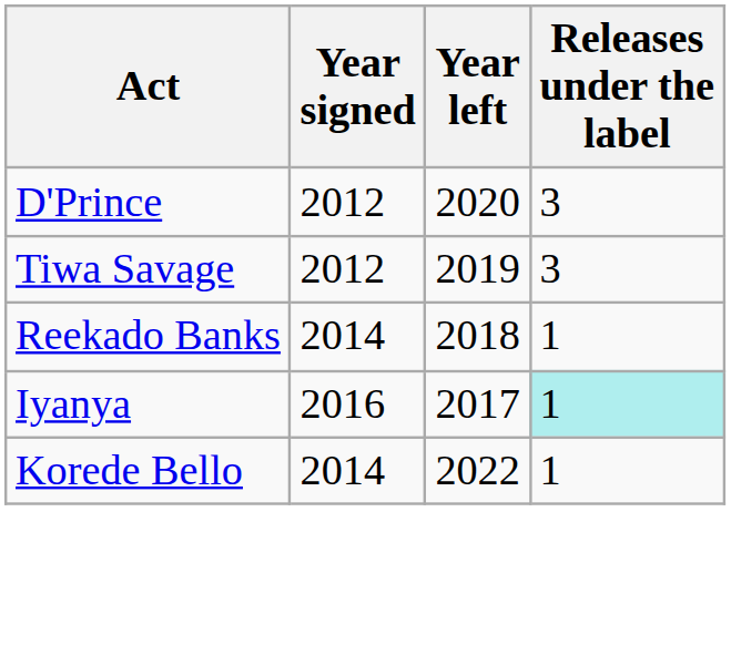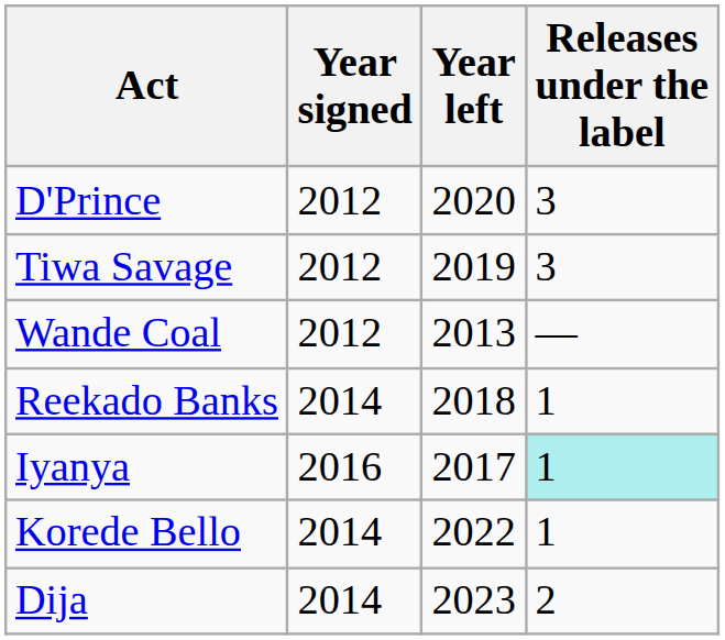 <table class="wikitable">
 <tr>
 <th>Act</th>
 <th>Year<br> signed</th>
 <th>Year<br> left</th>
 <th>Releases<br> under the<br> label</th>
 </tr>
 <tr>
 <td><a href='#'>D'Prince</a></td>
 <td>2012</td>
 <td>2020</td>
 <td rowspan="1">3</td>
 </tr>
 <tr>
 <td><a href='#'>Tiwa Savage</a></td>
 <td>2012</td>
 <td>2019</td>
 <td rowspan="1">3</td>
 </tr>
 <tr>
+<td><a href='#'>Wande Coal</a></td>
+<td>2012</td>
+<td>2013</td>
+<td>—</td>
+</tr>
+<tr>
 <td><a href='#'>Reekado Banks</a></td>
 <td>2014</td>
 <td>2018</td>
 <td>1</td>
 </tr>
 <tr>
 <td><a href='#'>Iyanya</a></td>
 <td>2016</td>
 <td>2017</td>
 <td style="background: paleturquoise;">1</td>
 </tr>
 <tr>
 <td><a href='#'>Korede Bello</a></td>
 <td>2014</td>
 <td>2022</td>
 <td>1</td>
 </tr>
+<tr>
+<td><a href='#'>Dija</a></td>
+<td>2014</td>
+<td>2023</td>
+<td>2</td>
+</tr>
 </table>
